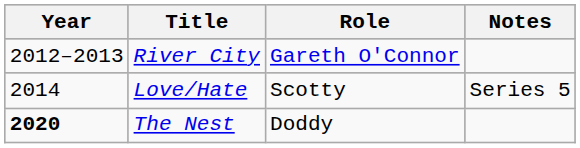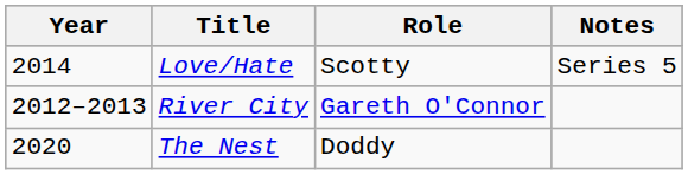 <table class="wikitable">
 <tr>
 <th>Year</th>
 <th>Title</th>
 <th>Role</th>
 <th>Notes</th>
 </tr>
 <tr>
+<td>2014</td>
+<td><em><a href='#'>Love/Hate</a></em></td>
+<td>Scotty</td>
+<td>Series 5</td>
+</tr>
+<tr>
 <td>2012–2013</td>
 <td><em><a href='#'>River City</a></em></td>
 <td><a href='#'>Gareth O'Connor</a></td>
 <td></td>
 </tr>
 <tr>
-<td>2014</td>
-<td><em><a href='#'>Love/Hate</a></em></td>
-<td>Scotty</td>
-<td>Series 5</td>
-</tr>
-<tr>
-<td><strong>2020</strong></td>
+<td>2020</td>
 <td><a href='#'><em>The Nest</em></a></td>
 <td>Doddy</td>
 <td></td>
 </tr>
 </table>
